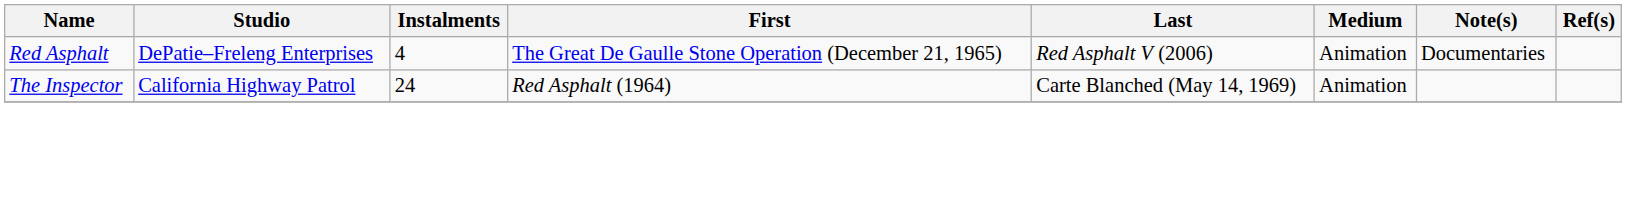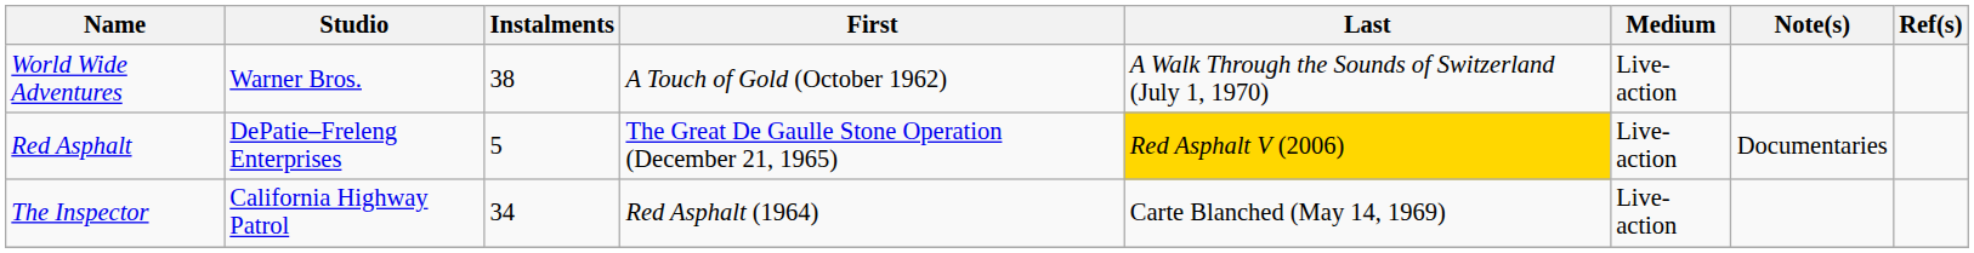 <table class="wikitable" style="width:100%;" style="font-size: 100%;">
 <tr style="text-align:center;">
 <th>Name</th>
 <th>Studio</th>
 <th>Instalments</th>
 <th>First</th>
 <th>Last</th>
 <th>Medium</th>
 <th>Note(s)</th>
 <th>Ref(s)</th>
 </tr>
 <tr>
+<td><em><a href='#'>World Wide Adventures</a></em></td>
+<td><a href='#'>Warner Bros.</a></td>
+<td>38</td>
+<td><em>A Touch of Gold</em> (October 1962)</td>
+<td><em>A Walk Through the Sounds of Switzerland</em> (July 1, 1970)</td>
+<td>Live-action</td>
+<td></td>
+<td></td>
+</tr>
+<tr>
 <td><em><a href='#'>Red Asphalt</a></em></td>
 <td><a href='#'>DePatie–Freleng Enterprises</a></td>
-<td>4</td>
+<td>5</td>
 <td><a href='#'>The Great De Gaulle Stone Operation</a> (December 21, 1965)</td>
-<td><em>Red Asphalt V</em> (2006)</td>
-<td>Animation</td>
+<td style="background: gold;"><em>Red Asphalt V</em> (2006)</td>
+<td>Live-action</td>
 <td>Documentaries</td>
 <td></td>
 </tr>
 <tr>
 <td><em><a href='#'>The Inspector</a></em></td>
 <td><a href='#'>California Highway Patrol</a></td>
-<td>24</td>
+<td>34</td>
 <td><em>Red Asphalt</em> (1964)</td>
 <td>Carte Blanched (May 14, 1969)</td>
-<td>Animation</td>
+<td>Live-action</td>
 <td></td>
 <td></td>
 </tr>
 <tr>
 </tr>
 </table>
